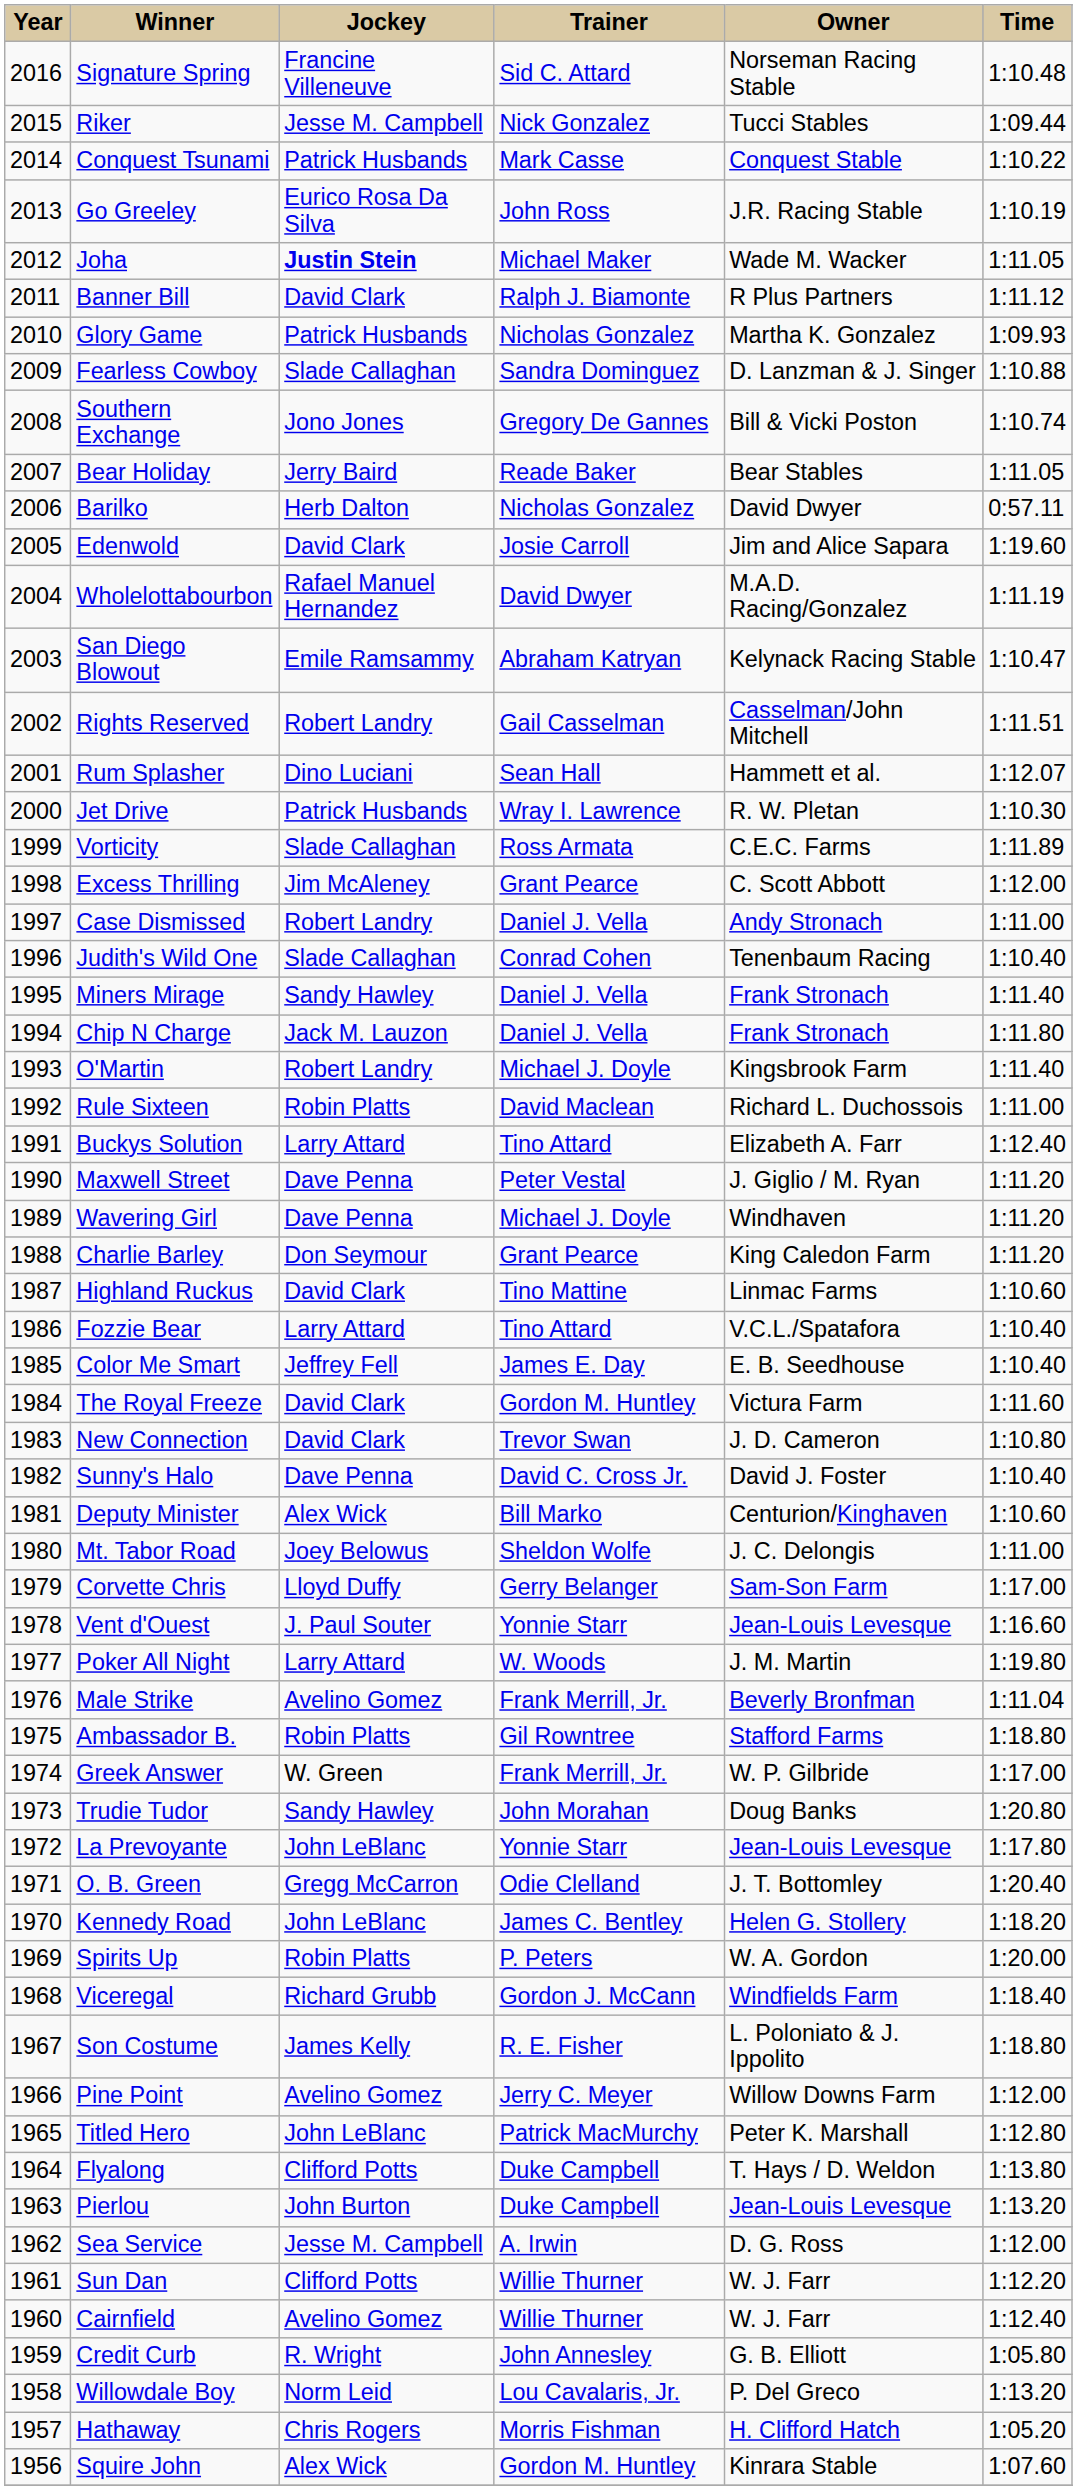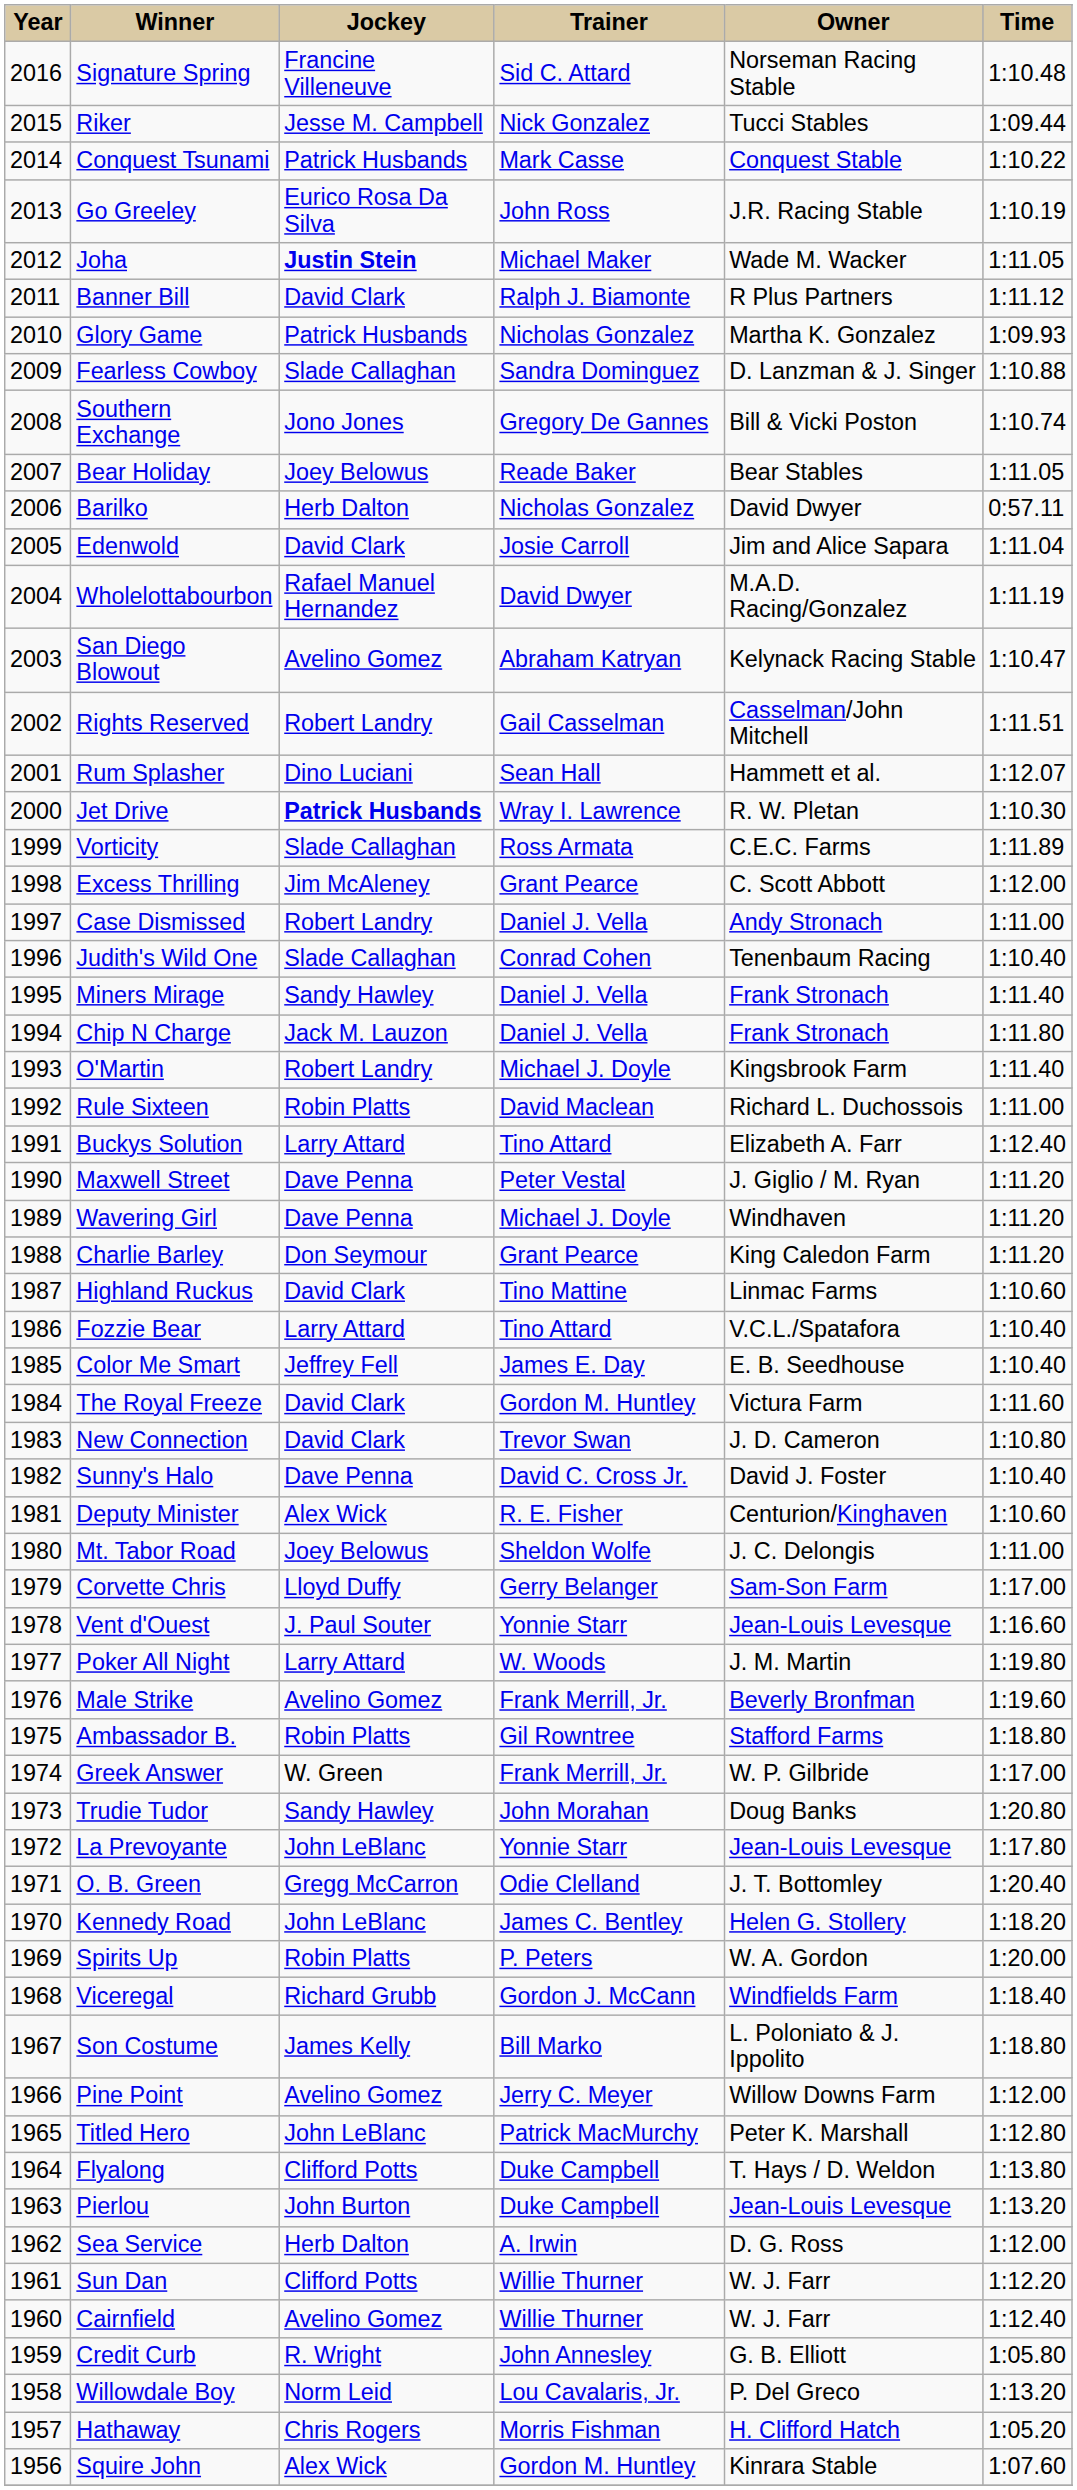 <table class="wikitable sortable">
 <tr>
 <th style="background-color:#DACAA5; width:38px">Year <br></th>
 <th style="background-color:#DACAA5; width:135px">Winner <br></th>
 <th style="background-color:#DACAA5; width:140px">Jockey <br></th>
 <th style="background-color:#DACAA5; width:150px">Trainer <br></th>
 <th style="background-color:#DACAA5; width:170px">Owner <br></th>
 <th style="background-color:#DACAA5">Time</th>
 </tr>
 <tr>
 <td>2016</td>
 <td><a href='#'>Signature Spring</a></td>
 <td><a href='#'>Francine Villeneuve</a></td>
 <td><a href='#'>Sid C. Attard</a></td>
 <td>Norseman Racing Stable</td>
 <td>1:10.48</td>
 </tr>
 <tr>
 <td>2015</td>
 <td><a href='#'>Riker</a></td>
 <td><a href='#'>Jesse M. Campbell</a></td>
 <td><a href='#'>Nick Gonzalez</a></td>
 <td>Tucci Stables</td>
 <td>1:09.44</td>
 </tr>
 <tr>
 <td>2014</td>
 <td><a href='#'>Conquest Tsunami</a></td>
 <td><a href='#'>Patrick Husbands</a></td>
 <td><a href='#'>Mark Casse</a></td>
 <td><a href='#'>Conquest Stable</a></td>
 <td>1:10.22</td>
 </tr>
 <tr>
 <td>2013</td>
 <td><a href='#'>Go Greeley</a></td>
 <td><a href='#'>Eurico Rosa Da Silva</a></td>
 <td><a href='#'>John Ross</a></td>
 <td>J.R. Racing Stable</td>
 <td>1:10.19</td>
 </tr>
 <tr>
 <td>2012</td>
 <td><a href='#'>Joha</a></td>
 <td><strong><a href='#'>Justin Stein</a></strong></td>
 <td><a href='#'>Michael Maker</a></td>
 <td>Wade M. Wacker</td>
 <td>1:11.05</td>
 </tr>
 <tr>
 <td>2011</td>
 <td><a href='#'>Banner Bill</a></td>
 <td><a href='#'>David Clark</a></td>
 <td><a href='#'>Ralph J. Biamonte</a></td>
 <td>R Plus Partners</td>
 <td>1:11.12</td>
 </tr>
 <tr>
 <td>2010</td>
 <td><a href='#'>Glory Game</a></td>
 <td><a href='#'>Patrick Husbands</a></td>
 <td><a href='#'>Nicholas Gonzalez</a></td>
 <td>Martha K. Gonzalez</td>
 <td>1:09.93</td>
 </tr>
 <tr>
 <td>2009</td>
 <td><a href='#'>Fearless Cowboy</a></td>
 <td><a href='#'>Slade Callaghan</a></td>
 <td><a href='#'>Sandra Dominguez</a></td>
 <td>D. Lanzman & J. Singer</td>
 <td>1:10.88</td>
 </tr>
 <tr>
 <td>2008</td>
 <td><a href='#'>Southern Exchange</a></td>
 <td><a href='#'>Jono Jones</a></td>
 <td><a href='#'>Gregory De Gannes</a></td>
 <td>Bill & Vicki Poston</td>
 <td>1:10.74</td>
 </tr>
 <tr>
 <td>2007</td>
 <td><a href='#'>Bear Holiday</a></td>
-<td><a href='#'>Jerry Baird</a></td>
+<td><a href='#'>Joey Belowus</a></td>
 <td><a href='#'>Reade Baker</a></td>
 <td>Bear Stables</td>
 <td>1:11.05</td>
 </tr>
 <tr>
 <td>2006</td>
 <td><a href='#'>Barilko</a></td>
 <td><a href='#'>Herb Dalton</a></td>
 <td><a href='#'>Nicholas Gonzalez</a></td>
 <td>David Dwyer</td>
 <td>0:57.11</td>
 </tr>
 <tr>
 <td>2005</td>
 <td><a href='#'>Edenwold</a></td>
 <td><a href='#'>David Clark</a></td>
 <td><a href='#'>Josie Carroll</a></td>
 <td>Jim and Alice Sapara</td>
-<td>1:19.60</td>
+<td>1:11.04</td>
 </tr>
 <tr>
 <td>2004</td>
 <td><a href='#'>Wholelottabourbon</a></td>
 <td><a href='#'>Rafael Manuel Hernandez</a></td>
 <td><a href='#'>David Dwyer</a></td>
 <td>M.A.D. Racing/Gonzalez</td>
 <td>1:11.19</td>
 </tr>
 <tr>
 <td>2003</td>
 <td><a href='#'>San Diego Blowout</a></td>
-<td><a href='#'>Emile Ramsammy</a></td>
+<td><a href='#'>Avelino Gomez</a></td>
 <td><a href='#'>Abraham Katryan</a></td>
 <td>Kelynack Racing Stable</td>
 <td>1:10.47</td>
 </tr>
 <tr>
 <td>2002</td>
 <td><a href='#'>Rights Reserved</a></td>
 <td><a href='#'>Robert Landry</a></td>
 <td><a href='#'>Gail Casselman</a></td>
 <td><a href='#'>Casselman</a>/John Mitchell</td>
 <td>1:11.51</td>
 </tr>
 <tr>
 <td>2001</td>
 <td><a href='#'>Rum Splasher</a></td>
 <td><a href='#'>Dino Luciani</a></td>
 <td><a href='#'>Sean Hall</a></td>
 <td>Hammett et al.</td>
 <td>1:12.07</td>
 </tr>
 <tr>
 <td>2000</td>
 <td><a href='#'>Jet Drive</a></td>
-<td><a href='#'>Patrick Husbands</a></td>
+<td><strong><a href='#'>Patrick Husbands</a></strong></td>
 <td><a href='#'>Wray I. Lawrence</a></td>
 <td>R. W. Pletan</td>
 <td>1:10.30</td>
 </tr>
 <tr>
 <td>1999</td>
 <td><a href='#'>Vorticity</a></td>
 <td><a href='#'>Slade Callaghan</a></td>
 <td><a href='#'>Ross Armata</a></td>
 <td>C.E.C. Farms</td>
 <td>1:11.89</td>
 </tr>
 <tr>
 <td>1998</td>
 <td><a href='#'>Excess Thrilling</a></td>
 <td><a href='#'>Jim McAleney</a></td>
 <td><a href='#'>Grant Pearce</a></td>
 <td>C. Scott Abbott</td>
 <td>1:12.00</td>
 </tr>
 <tr>
 <td>1997</td>
 <td><a href='#'>Case Dismissed</a></td>
 <td><a href='#'>Robert Landry</a></td>
 <td><a href='#'>Daniel J. Vella</a></td>
 <td><a href='#'>Andy Stronach</a></td>
 <td>1:11.00</td>
 </tr>
 <tr>
 <td>1996</td>
 <td><a href='#'>Judith's Wild One</a></td>
 <td><a href='#'>Slade Callaghan</a></td>
 <td><a href='#'>Conrad Cohen</a></td>
 <td>Tenenbaum Racing</td>
 <td>1:10.40</td>
 </tr>
 <tr>
 <td>1995</td>
 <td><a href='#'>Miners Mirage</a></td>
 <td><a href='#'>Sandy Hawley</a></td>
 <td><a href='#'>Daniel J. Vella</a></td>
 <td><a href='#'>Frank Stronach</a></td>
 <td>1:11.40</td>
 </tr>
 <tr>
 <td>1994</td>
 <td><a href='#'>Chip N Charge</a></td>
 <td><a href='#'>Jack M. Lauzon</a></td>
 <td><a href='#'>Daniel J. Vella</a></td>
 <td><a href='#'>Frank Stronach</a></td>
 <td>1:11.80</td>
 </tr>
 <tr>
 <td>1993</td>
 <td><a href='#'>O'Martin</a></td>
 <td><a href='#'>Robert Landry</a></td>
 <td><a href='#'>Michael J. Doyle</a></td>
 <td>Kingsbrook Farm</td>
 <td>1:11.40</td>
 </tr>
 <tr>
 <td>1992</td>
 <td><a href='#'>Rule Sixteen</a></td>
 <td><a href='#'>Robin Platts</a></td>
 <td><a href='#'>David Maclean</a></td>
 <td>Richard L. Duchossois</td>
 <td>1:11.00</td>
 </tr>
 <tr>
 <td>1991</td>
 <td><a href='#'>Buckys Solution</a></td>
 <td><a href='#'>Larry Attard</a></td>
 <td><a href='#'>Tino Attard</a></td>
 <td>Elizabeth A. Farr</td>
 <td>1:12.40</td>
 </tr>
 <tr>
 <td>1990</td>
 <td><a href='#'>Maxwell Street</a></td>
 <td><a href='#'>Dave Penna</a></td>
 <td><a href='#'>Peter Vestal</a></td>
 <td>J. Giglio / M. Ryan</td>
 <td>1:11.20</td>
 </tr>
 <tr>
 <td>1989</td>
 <td><a href='#'>Wavering Girl</a></td>
 <td><a href='#'>Dave Penna</a></td>
 <td><a href='#'>Michael J. Doyle</a></td>
 <td>Windhaven</td>
 <td>1:11.20</td>
 </tr>
 <tr>
 <td>1988</td>
 <td><a href='#'>Charlie Barley</a></td>
 <td><a href='#'>Don Seymour</a></td>
 <td><a href='#'>Grant Pearce</a></td>
 <td>King Caledon Farm</td>
 <td>1:11.20</td>
 </tr>
 <tr>
 <td>1987</td>
 <td><a href='#'>Highland Ruckus</a></td>
 <td><a href='#'>David Clark</a></td>
 <td><a href='#'>Tino Mattine</a></td>
 <td>Linmac Farms</td>
 <td>1:10.60</td>
 </tr>
 <tr>
 <td>1986</td>
 <td><a href='#'>Fozzie Bear</a></td>
 <td><a href='#'>Larry Attard</a></td>
 <td><a href='#'>Tino Attard</a></td>
 <td>V.C.L./Spatafora</td>
 <td>1:10.40</td>
 </tr>
 <tr>
 <td>1985</td>
 <td><a href='#'>Color Me Smart</a></td>
 <td><a href='#'>Jeffrey Fell</a></td>
 <td><a href='#'>James E. Day</a></td>
 <td>E. B. Seedhouse</td>
 <td>1:10.40</td>
 </tr>
 <tr>
 <td>1984</td>
 <td><a href='#'>The Royal Freeze</a></td>
 <td><a href='#'>David Clark</a></td>
 <td><a href='#'>Gordon M. Huntley</a></td>
 <td>Victura Farm</td>
 <td>1:11.60</td>
 </tr>
 <tr>
 <td>1983</td>
 <td><a href='#'>New Connection</a></td>
 <td><a href='#'>David Clark</a></td>
 <td><a href='#'>Trevor Swan</a></td>
 <td>J. D. Cameron</td>
 <td>1:10.80</td>
 </tr>
 <tr>
 <td>1982</td>
 <td><a href='#'>Sunny's Halo</a></td>
 <td><a href='#'>Dave Penna</a></td>
 <td><a href='#'>David C. Cross Jr.</a></td>
 <td>David J. Foster</td>
 <td>1:10.40</td>
 </tr>
 <tr>
 <td>1981</td>
 <td><a href='#'>Deputy Minister</a></td>
 <td><a href='#'>Alex Wick</a></td>
-<td><a href='#'>Bill Marko</a></td>
+<td><a href='#'>R. E. Fisher</a></td>
 <td>Centurion/<a href='#'>Kinghaven</a></td>
 <td>1:10.60</td>
 </tr>
 <tr>
 <td>1980</td>
 <td><a href='#'>Mt. Tabor Road</a></td>
 <td><a href='#'>Joey Belowus</a></td>
 <td><a href='#'>Sheldon Wolfe</a></td>
 <td>J. C. Delongis</td>
 <td>1:11.00</td>
 </tr>
 <tr>
 <td>1979</td>
 <td><a href='#'>Corvette Chris</a></td>
 <td><a href='#'>Lloyd Duffy</a></td>
 <td><a href='#'>Gerry Belanger</a></td>
 <td><a href='#'>Sam-Son Farm</a></td>
 <td>1:17.00</td>
 </tr>
 <tr>
 <td>1978</td>
 <td><a href='#'>Vent d'Ouest</a></td>
 <td><a href='#'>J. Paul Souter</a></td>
 <td><a href='#'>Yonnie Starr</a></td>
 <td><a href='#'>Jean-Louis Levesque</a></td>
 <td>1:16.60</td>
 </tr>
 <tr>
 <td>1977</td>
 <td><a href='#'>Poker All Night</a></td>
 <td><a href='#'>Larry Attard</a></td>
 <td><a href='#'>W. Woods</a></td>
 <td>J. M. Martin</td>
 <td>1:19.80</td>
 </tr>
 <tr>
 <td>1976</td>
 <td><a href='#'>Male Strike</a></td>
 <td><a href='#'>Avelino Gomez</a></td>
 <td><a href='#'>Frank Merrill, Jr.</a></td>
 <td><a href='#'>Beverly Bronfman</a></td>
-<td>1:11.04</td>
+<td>1:19.60</td>
 </tr>
 <tr>
 <td>1975</td>
 <td><a href='#'>Ambassador B.</a></td>
 <td><a href='#'>Robin Platts</a></td>
 <td><a href='#'>Gil Rowntree</a></td>
 <td><a href='#'>Stafford Farms</a></td>
 <td>1:18.80</td>
 </tr>
 <tr>
 <td>1974</td>
 <td><a href='#'>Greek Answer</a></td>
 <td>W. Green</td>
 <td><a href='#'>Frank Merrill, Jr.</a></td>
 <td>W. P. Gilbride</td>
 <td>1:17.00</td>
 </tr>
 <tr>
 <td>1973</td>
 <td><a href='#'>Trudie Tudor</a></td>
 <td><a href='#'>Sandy Hawley</a></td>
 <td><a href='#'>John Morahan</a></td>
 <td>Doug Banks</td>
 <td>1:20.80</td>
 </tr>
 <tr>
 <td>1972</td>
 <td><a href='#'>La Prevoyante</a></td>
 <td><a href='#'>John LeBlanc</a></td>
 <td><a href='#'>Yonnie Starr</a></td>
 <td><a href='#'>Jean-Louis Levesque</a></td>
 <td>1:17.80</td>
 </tr>
 <tr>
 <td>1971</td>
 <td><a href='#'>O. B. Green</a></td>
 <td><a href='#'>Gregg McCarron</a></td>
 <td><a href='#'>Odie Clelland</a></td>
 <td>J. T. Bottomley</td>
 <td>1:20.40</td>
 </tr>
 <tr>
 <td>1970</td>
 <td><a href='#'>Kennedy Road</a></td>
 <td><a href='#'>John LeBlanc</a></td>
 <td><a href='#'>James C. Bentley</a></td>
 <td><a href='#'>Helen G. Stollery</a></td>
 <td>1:18.20</td>
 </tr>
 <tr>
 <td>1969</td>
 <td><a href='#'>Spirits Up</a></td>
 <td><a href='#'>Robin Platts</a></td>
 <td><a href='#'>P. Peters</a></td>
 <td>W. A. Gordon</td>
 <td>1:20.00</td>
 </tr>
 <tr>
 <td>1968</td>
 <td><a href='#'>Viceregal</a></td>
 <td><a href='#'>Richard Grubb</a></td>
 <td><a href='#'>Gordon J. McCann</a></td>
 <td><a href='#'>Windfields Farm</a></td>
 <td>1:18.40</td>
 </tr>
 <tr>
 <td>1967</td>
 <td><a href='#'>Son Costume</a></td>
 <td><a href='#'>James Kelly</a></td>
-<td><a href='#'>R. E. Fisher</a></td>
+<td><a href='#'>Bill Marko</a></td>
 <td>L. Poloniato & J. Ippolito</td>
 <td>1:18.80</td>
 </tr>
 <tr>
 <td>1966</td>
 <td><a href='#'>Pine Point</a></td>
 <td><a href='#'>Avelino Gomez</a></td>
 <td><a href='#'>Jerry C. Meyer</a></td>
 <td>Willow Downs Farm</td>
 <td>1:12.00</td>
 </tr>
 <tr>
 <td>1965</td>
 <td><a href='#'>Titled Hero</a></td>
 <td><a href='#'>John LeBlanc</a></td>
 <td><a href='#'>Patrick MacMurchy</a></td>
 <td>Peter K. Marshall</td>
 <td>1:12.80</td>
 </tr>
 <tr>
 <td>1964</td>
 <td><a href='#'>Flyalong</a></td>
 <td><a href='#'>Clifford Potts</a></td>
 <td><a href='#'>Duke Campbell</a></td>
 <td>T. Hays / D. Weldon</td>
 <td>1:13.80</td>
 </tr>
 <tr>
 <td>1963</td>
 <td><a href='#'>Pierlou</a></td>
 <td><a href='#'>John Burton</a></td>
 <td><a href='#'>Duke Campbell</a></td>
 <td><a href='#'>Jean-Louis Levesque</a></td>
 <td>1:13.20</td>
 </tr>
 <tr>
 <td>1962</td>
 <td><a href='#'>Sea Service</a></td>
-<td><a href='#'>Jesse M. Campbell</a></td>
+<td><a href='#'>Herb Dalton</a></td>
 <td><a href='#'>A. Irwin</a></td>
 <td>D. G. Ross</td>
 <td>1:12.00</td>
 </tr>
 <tr>
 <td>1961</td>
 <td><a href='#'>Sun Dan</a></td>
 <td><a href='#'>Clifford Potts</a></td>
 <td><a href='#'>Willie Thurner</a></td>
 <td>W. J. Farr</td>
 <td>1:12.20</td>
 </tr>
 <tr>
 <td>1960</td>
 <td><a href='#'>Cairnfield</a></td>
 <td><a href='#'>Avelino Gomez</a></td>
 <td><a href='#'>Willie Thurner</a></td>
 <td>W. J. Farr</td>
 <td>1:12.40</td>
 </tr>
 <tr>
 <td>1959</td>
 <td><a href='#'>Credit Curb</a></td>
 <td><a href='#'>R. Wright</a></td>
 <td><a href='#'>John Annesley</a></td>
 <td>G. B. Elliott</td>
 <td>1:05.80</td>
 </tr>
 <tr>
 <td>1958</td>
 <td><a href='#'>Willowdale Boy</a></td>
 <td><a href='#'>Norm Leid</a></td>
 <td><a href='#'>Lou Cavalaris, Jr.</a></td>
 <td>P. Del Greco</td>
 <td>1:13.20</td>
 </tr>
 <tr>
 <td>1957</td>
 <td><a href='#'>Hathaway</a></td>
 <td><a href='#'>Chris Rogers</a></td>
 <td><a href='#'>Morris Fishman</a></td>
 <td><a href='#'>H. Clifford Hatch</a></td>
 <td>1:05.20</td>
 </tr>
 <tr>
 <td>1956</td>
 <td><a href='#'>Squire John</a></td>
 <td><a href='#'>Alex Wick</a></td>
 <td><a href='#'>Gordon M. Huntley</a></td>
 <td>Kinrara Stable</td>
 <td>1:07.60</td>
 </tr>
 <tr>
 </tr>
 </table>
